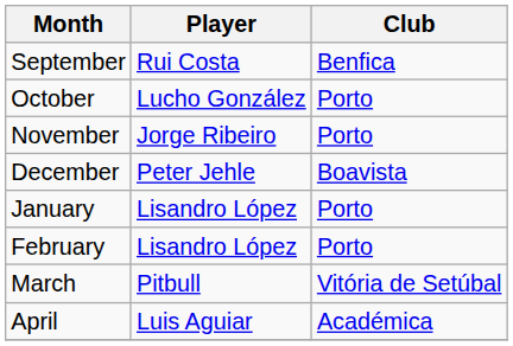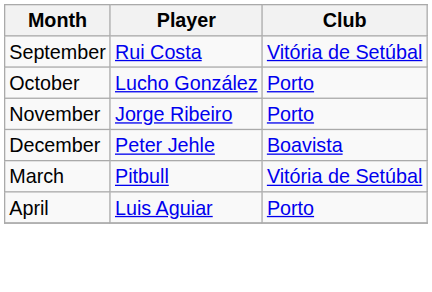 <table class="wikitable" style="font-size:95%">
 <tr>
 <th>Month</th>
 <th>Player</th>
 <th>Club</th>
 </tr>
 <tr --->
 <td>September</td>
 <td> <a href='#'>Rui Costa</a></td>
-<td><a href='#'>Benfica</a></td>
+<td><a href='#'>Vitória de Setúbal</a></td>
 </tr>
 <tr>
 <td>October</td>
 <td> <a href='#'>Lucho González</a></td>
 <td><a href='#'>Porto</a></td>
 </tr>
 <tr>
 <td>November</td>
 <td> <a href='#'>Jorge Ribeiro</a></td>
 <td><a href='#'>Porto</a></td>
 </tr>
 <tr>
 <td>December</td>
 <td> <a href='#'>Peter Jehle</a></td>
 <td><a href='#'>Boavista</a></td>
 </tr>
 <tr>
-<td>January</td>
-<td> <a href='#'>Lisandro López</a></td>
-<td><a href='#'>Porto</a></td>
-</tr>
-<tr>
-<td>February</td>
-<td> <a href='#'>Lisandro López</a></td>
-<td><a href='#'>Porto</a></td>
-</tr>
-<tr>
 <td>March</td>
 <td> <a href='#'>Pitbull</a></td>
 <td><a href='#'>Vitória de Setúbal</a></td>
 </tr>
 <tr>
 <td>April</td>
 <td> <a href='#'>Luis Aguiar</a></td>
-<td><a href='#'>Académica</a></td>
+<td><a href='#'>Porto</a></td>
 </tr>
 <tr>
 </tr>
 </table>
